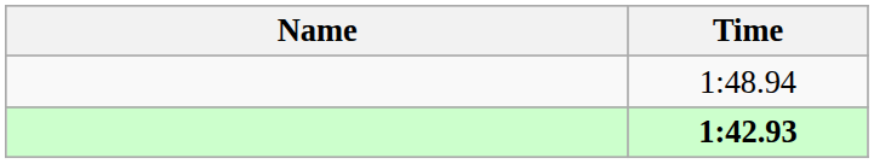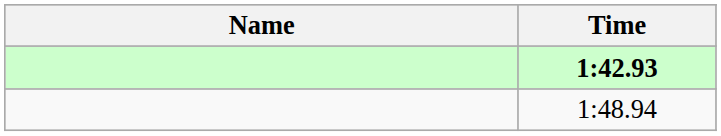 <table class="wikitable" style="text-align:center;">
 <tr>
 <th style="width:19em">Name</th>
 <th style="width:7em">Time</th>
 </tr>
+<tr bgcolor=ccffcc>
+<td align=left><strong></strong></td>
+<td><strong>1:42.93</strong></td>
+</tr>
 <tr>
 <td align=left></td>
 <td>1:48.94</td>
 </tr>
-<tr bgcolor=ccffcc>
-<td align=left><strong></strong></td>
-<td><strong>1:42.93</strong></td>
-</tr>
 </table>
